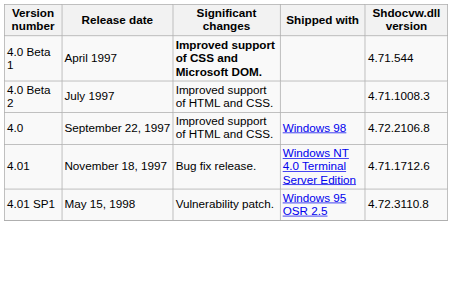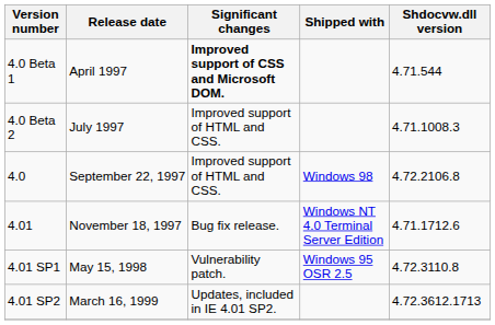 <table class="wikitable">
 <tr>
 <th>Version number</th>
 <th>Release date</th>
 <th>Significant changes</th>
 <th>Shipped with</th>
 <th>Shdocvw.dll version</th>
 </tr>
 <tr>
 <td>4.0 Beta 1</td>
 <td style="white-space: nowrap;">April 1997</td>
 <td><strong>Improved support of CSS and Microsoft DOM.</strong></td>
 <td></td>
 <td>4.71.544</td>
 </tr>
 <tr>
 <td>4.0 Beta 2</td>
 <td style="white-space: nowrap;">July 1997</td>
 <td>Improved support of HTML and CSS.</td>
 <td></td>
 <td>4.71.1008.3</td>
 </tr>
 <tr>
 <td>4.0</td>
 <td style="white-space: nowrap;">September 22, 1997</td>
 <td>Improved support of HTML and CSS.</td>
 <td><a href='#'>Windows 98</a></td>
 <td>4.72.2106.8</td>
 </tr>
 <tr>
 <td>4.01</td>
 <td style="white-space: nowrap;">November 18, 1997</td>
 <td>Bug fix release.</td>
 <td><a href='#'>Windows NT 4.0 Terminal Server Edition</a></td>
 <td>4.71.1712.6</td>
 </tr>
 <tr>
 <td>4.01 SP1</td>
 <td>May 15, 1998</td>
 <td>Vulnerability patch.</td>
 <td><a href='#'>Windows 95 OSR 2.5</a></td>
 <td>4.72.3110.8</td>
 </tr>
 <tr>
+<td>4.01 SP2</td>
+<td>March 16, 1999</td>
+<td>Updates, included in IE 4.01 SP2.</td>
+<td></td>
+<td>4.72.3612.1713</td>
+</tr>
+<tr>
 </tr>
 </table>
